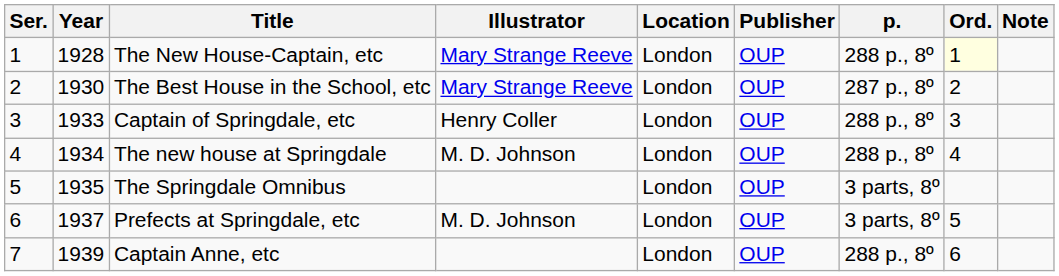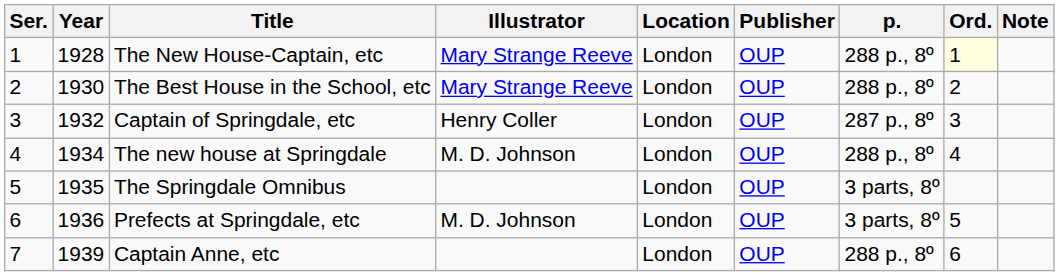 <table class="wikitable sortable">
 <tr>
 <th>Ser.</th>
 <th>Year</th>
 <th>Title</th>
 <th>Illustrator</th>
 <th>Location</th>
 <th>Publisher</th>
 <th>p.</th>
 <th>Ord.</th>
 <th class="unsortable">Note</th>
 </tr>
 <tr>
 <td>1</td>
 <td>1928</td>
 <td>The New House-Captain, etc</td>
 <td><a href='#'>Mary Strange Reeve</a></td>
 <td>London</td>
 <td><a href='#'>OUP</a></td>
 <td>288 p., 8º</td>
 <td style="background: lightyellow;">1</td>
 <td></td>
 </tr>
 <tr>
 <td>2</td>
 <td>1930</td>
 <td>The Best House in the School, etc</td>
 <td><a href='#'>Mary Strange Reeve</a></td>
 <td>London</td>
 <td><a href='#'>OUP</a></td>
-<td>287 p., 8º</td>
+<td>288 p., 8º</td>
 <td>2</td>
 <td></td>
 </tr>
 <tr>
 <td>3</td>
-<td>1933</td>
+<td>1932</td>
 <td>Captain of Springdale, etc</td>
 <td>Henry Coller</td>
 <td>London</td>
 <td><a href='#'>OUP</a></td>
-<td>288 p., 8º</td>
+<td>287 p., 8º</td>
 <td>3</td>
 <td></td>
 </tr>
 <tr>
 <td>4</td>
 <td>1934</td>
 <td>The new house at Springdale</td>
 <td>M. D. Johnson</td>
 <td>London</td>
 <td><a href='#'>OUP</a></td>
 <td>288 p., 8º</td>
 <td>4</td>
 <td></td>
 </tr>
 <tr>
 <td>5</td>
 <td>1935</td>
 <td>The Springdale Omnibus</td>
 <td></td>
 <td>London</td>
 <td><a href='#'>OUP</a></td>
 <td>3 parts, 8º</td>
 <td></td>
 <td></td>
 </tr>
 <tr>
 <td>6</td>
-<td>1937</td>
+<td>1936</td>
 <td>Prefects at Springdale, etc</td>
 <td>M. D. Johnson</td>
 <td>London</td>
 <td><a href='#'>OUP</a></td>
 <td>3 parts, 8º</td>
 <td>5</td>
 <td></td>
 </tr>
 <tr>
 <td>7</td>
 <td>1939</td>
 <td>Captain Anne, etc</td>
 <td></td>
 <td>London</td>
 <td><a href='#'>OUP</a></td>
 <td>288 p., 8º</td>
 <td>6</td>
 <td></td>
 </tr>
 </table>
